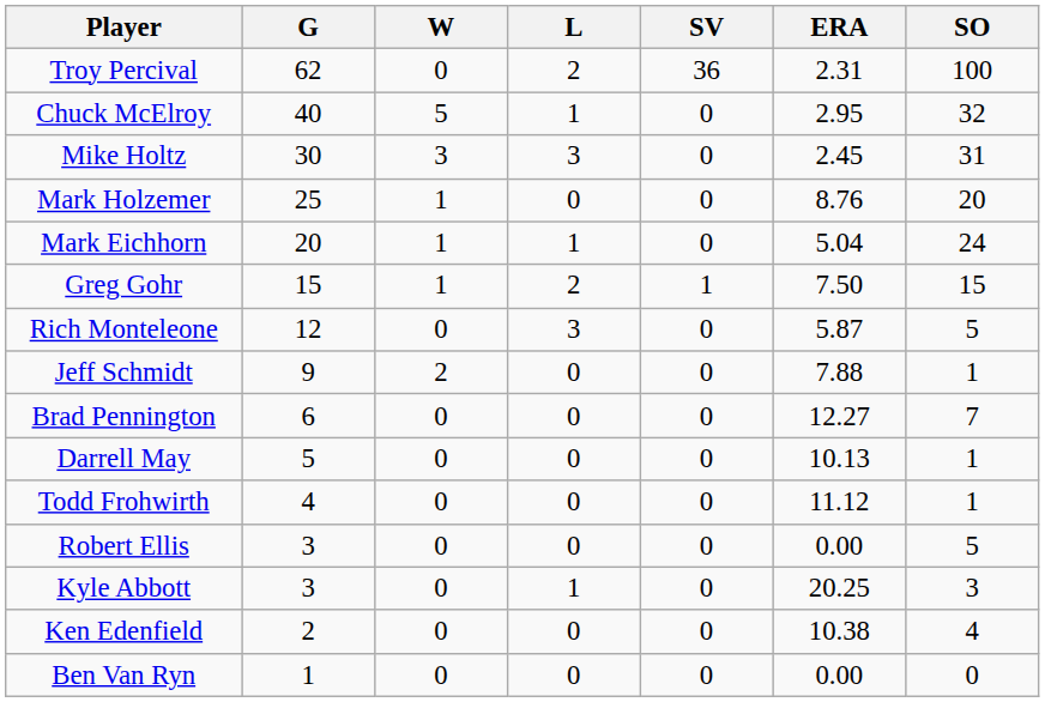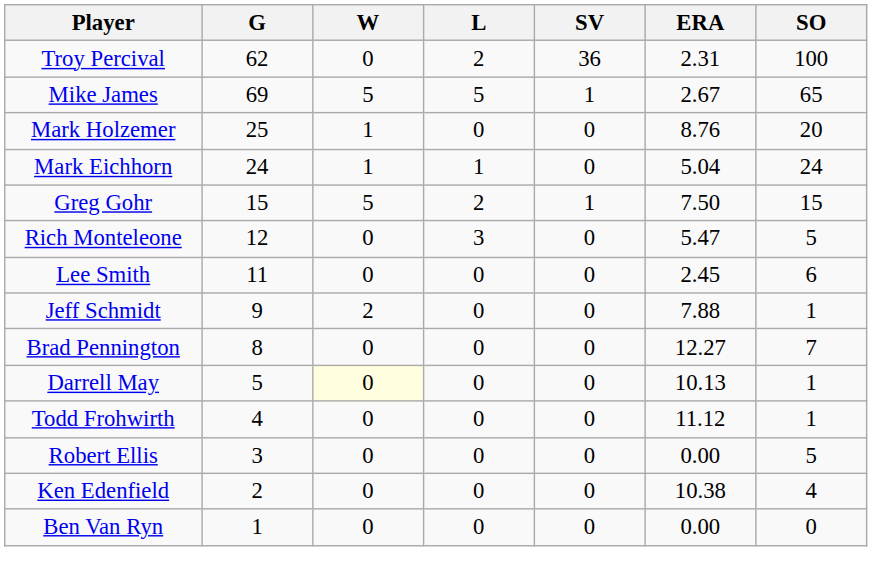 <table class="wikitable sortable">
 <tr>
 <th bgcolor="#DDDDFF" width="16%">Player</th>
 <th bgcolor="#DDDDFF" width="9%">G</th>
 <th bgcolor="#DDDDFF" width="9%">W</th>
 <th bgcolor="#DDDDFF" width="9%">L</th>
 <th bgcolor="#DDDDFF" width="9%">SV</th>
 <th bgcolor="#DDDDFF" width="9%">ERA</th>
 <th bgcolor="#DDDDFF" width="9%">SO</th>
 </tr>
 <tr align=center>
 <td><a href='#'>Troy Percival</a></td>
 <td>62</td>
 <td>0</td>
 <td>2</td>
 <td>36</td>
 <td>2.31</td>
 <td>100</td>
 </tr>
 <tr align=center>
-<td><a href='#'>Chuck McElroy</a></td>
-<td>40</td>
+<td><a href='#'>Mike James</a></td>
+<td>69</td>
+<td>5</td>
 <td>5</td>
 <td>1</td>
-<td>0</td>
-<td>2.95</td>
-<td>32</td>
-</tr>
-<tr align=center>
-<td><a href='#'>Mike Holtz</a></td>
-<td>30</td>
-<td>3</td>
-<td>3</td>
-<td>0</td>
-<td>2.45</td>
-<td>31</td>
+<td>2.67</td>
+<td>65</td>
 </tr>
 <tr align=center>
 <td><a href='#'>Mark Holzemer</a></td>
 <td>25</td>
 <td>1</td>
 <td>0</td>
 <td>0</td>
 <td>8.76</td>
 <td>20</td>
 </tr>
 <tr align=center>
 <td><a href='#'>Mark Eichhorn</a></td>
-<td>20</td>
+<td>24</td>
 <td>1</td>
 <td>1</td>
 <td>0</td>
 <td>5.04</td>
 <td>24</td>
 </tr>
 <tr align=center>
 <td><a href='#'>Greg Gohr</a></td>
 <td>15</td>
-<td>1</td>
+<td>5</td>
 <td>2</td>
 <td>1</td>
 <td>7.50</td>
 <td>15</td>
 </tr>
 <tr align=center>
 <td><a href='#'>Rich Monteleone</a></td>
 <td>12</td>
 <td>0</td>
 <td>3</td>
 <td>0</td>
-<td>5.87</td>
+<td>5.47</td>
 <td>5</td>
+</tr>
+<tr align=center>
+<td><a href='#'>Lee Smith</a></td>
+<td>11</td>
+<td>0</td>
+<td>0</td>
+<td>0</td>
+<td>2.45</td>
+<td>6</td>
 </tr>
 <tr align=center>
 <td><a href='#'>Jeff Schmidt</a></td>
 <td>9</td>
 <td>2</td>
 <td>0</td>
 <td>0</td>
 <td>7.88</td>
 <td>1</td>
 </tr>
 <tr align=center>
 <td><a href='#'>Brad Pennington</a></td>
-<td>6</td>
+<td>8</td>
 <td>0</td>
 <td>0</td>
 <td>0</td>
 <td>12.27</td>
 <td>7</td>
 </tr>
 <tr align=center>
 <td><a href='#'>Darrell May</a></td>
 <td>5</td>
-<td>0</td>
+<td style="background: lightyellow;">0</td>
 <td>0</td>
 <td>0</td>
 <td>10.13</td>
 <td>1</td>
 </tr>
 <tr align=center>
 <td><a href='#'>Todd Frohwirth</a></td>
 <td>4</td>
 <td>0</td>
 <td>0</td>
 <td>0</td>
 <td>11.12</td>
 <td>1</td>
 </tr>
 <tr align=center>
 <td><a href='#'>Robert Ellis</a></td>
 <td>3</td>
 <td>0</td>
 <td>0</td>
 <td>0</td>
 <td>0.00</td>
 <td>5</td>
 </tr>
 <tr align=center>
-<td><a href='#'>Kyle Abbott</a></td>
-<td>3</td>
-<td>0</td>
-<td>1</td>
-<td>0</td>
-<td>20.25</td>
-<td>3</td>
-</tr>
-<tr align=center>
 <td><a href='#'>Ken Edenfield</a></td>
 <td>2</td>
 <td>0</td>
 <td>0</td>
 <td>0</td>
 <td>10.38</td>
 <td>4</td>
 </tr>
 <tr align=center>
 <td><a href='#'>Ben Van Ryn</a></td>
 <td>1</td>
 <td>0</td>
 <td>0</td>
 <td>0</td>
 <td>0.00</td>
 <td>0</td>
 </tr>
 </table>
